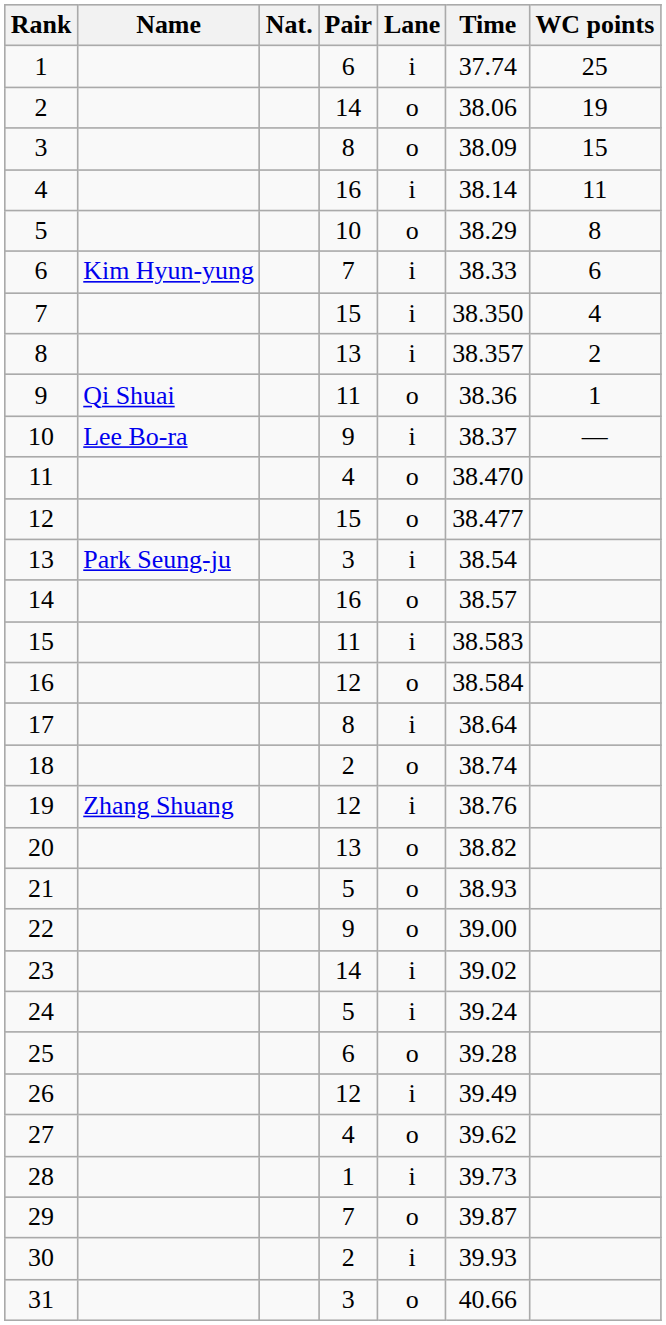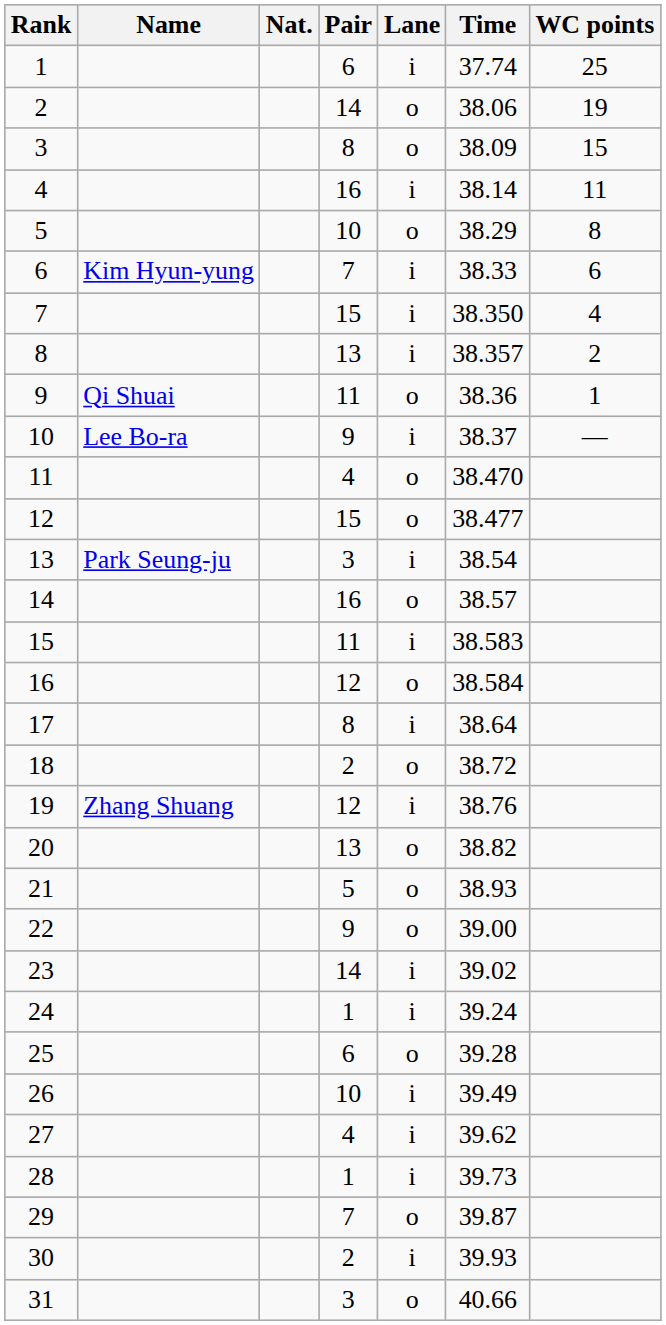 <table class="wikitable sortable" style="text-align:center">
 <tr>
 <th>Rank</th>
 <th>Name</th>
 <th>Nat.</th>
 <th>Pair</th>
 <th>Lane</th>
 <th>Time</th>
 <th>WC points</th>
 </tr>
 <tr>
 <td>1</td>
 <td align=left></td>
 <td></td>
 <td>6</td>
 <td>i</td>
 <td>37.74</td>
 <td>25</td>
 </tr>
 <tr>
 <td>2</td>
 <td align=left></td>
 <td></td>
 <td>14</td>
 <td>o</td>
 <td>38.06</td>
 <td>19</td>
 </tr>
 <tr>
 <td>3</td>
 <td align=left></td>
 <td></td>
 <td>8</td>
 <td>o</td>
 <td>38.09</td>
 <td>15</td>
 </tr>
 <tr>
 <td>4</td>
 <td align=left></td>
 <td></td>
 <td>16</td>
 <td>i</td>
 <td>38.14</td>
 <td>11</td>
 </tr>
 <tr>
 <td>5</td>
 <td align=left></td>
 <td></td>
 <td>10</td>
 <td>o</td>
 <td>38.29</td>
 <td>8</td>
 </tr>
 <tr>
 <td>6</td>
 <td align=left><a href='#'>Kim Hyun-yung</a></td>
 <td></td>
 <td>7</td>
 <td>i</td>
 <td>38.33</td>
 <td>6</td>
 </tr>
 <tr>
 <td>7</td>
 <td align=left></td>
 <td></td>
 <td>15</td>
 <td>i</td>
 <td>38.350</td>
 <td>4</td>
 </tr>
 <tr>
 <td>8</td>
 <td align=left></td>
 <td></td>
 <td>13</td>
 <td>i</td>
 <td>38.357</td>
 <td>2</td>
 </tr>
 <tr>
 <td>9</td>
 <td align=left><a href='#'>Qi Shuai</a></td>
 <td></td>
 <td>11</td>
 <td>o</td>
 <td>38.36</td>
 <td>1</td>
 </tr>
 <tr>
 <td>10</td>
 <td align=left><a href='#'>Lee Bo-ra</a></td>
 <td></td>
 <td>9</td>
 <td>i</td>
 <td>38.37</td>
 <td>—</td>
 </tr>
 <tr>
 <td>11</td>
 <td align=left></td>
 <td></td>
 <td>4</td>
 <td>o</td>
 <td>38.470</td>
 <td></td>
 </tr>
 <tr>
 <td>12</td>
 <td align=left></td>
 <td></td>
 <td>15</td>
 <td>o</td>
 <td>38.477</td>
 <td></td>
 </tr>
 <tr>
 <td>13</td>
 <td align=left><a href='#'>Park Seung-ju</a></td>
 <td></td>
 <td>3</td>
 <td>i</td>
 <td>38.54</td>
 <td></td>
 </tr>
 <tr>
 <td>14</td>
 <td align=left></td>
 <td></td>
 <td>16</td>
 <td>o</td>
 <td>38.57</td>
 <td></td>
 </tr>
 <tr>
 <td>15</td>
 <td align=left></td>
 <td></td>
 <td>11</td>
 <td>i</td>
 <td>38.583</td>
 <td></td>
 </tr>
 <tr>
 <td>16</td>
 <td align=left></td>
 <td></td>
 <td>12</td>
 <td>o</td>
 <td>38.584</td>
 <td></td>
 </tr>
 <tr>
 <td>17</td>
 <td align=left></td>
 <td></td>
 <td>8</td>
 <td>i</td>
 <td>38.64</td>
 <td></td>
 </tr>
 <tr>
 <td>18</td>
 <td align=left></td>
 <td></td>
 <td>2</td>
 <td>o</td>
-<td>38.74</td>
+<td>38.72</td>
 <td></td>
 </tr>
 <tr>
 <td>19</td>
 <td align=left><a href='#'>Zhang Shuang</a></td>
 <td></td>
 <td>12</td>
 <td>i</td>
 <td>38.76</td>
 <td></td>
 </tr>
 <tr>
 <td>20</td>
 <td align=left></td>
 <td></td>
 <td>13</td>
 <td>o</td>
 <td>38.82</td>
 <td></td>
 </tr>
 <tr>
 <td>21</td>
 <td align=left></td>
 <td></td>
 <td>5</td>
 <td>o</td>
 <td>38.93</td>
 <td></td>
 </tr>
 <tr>
 <td>22</td>
 <td align=left></td>
 <td></td>
 <td>9</td>
 <td>o</td>
 <td>39.00</td>
 <td></td>
 </tr>
 <tr>
 <td>23</td>
 <td align=left></td>
 <td></td>
 <td>14</td>
 <td>i</td>
 <td>39.02</td>
 <td></td>
 </tr>
 <tr>
 <td>24</td>
 <td align=left></td>
 <td></td>
-<td>5</td>
+<td>1</td>
 <td>i</td>
 <td>39.24</td>
 <td></td>
 </tr>
 <tr>
 <td>25</td>
 <td align=left></td>
 <td></td>
 <td>6</td>
 <td>o</td>
 <td>39.28</td>
 <td></td>
 </tr>
 <tr>
 <td>26</td>
 <td align=left></td>
 <td></td>
-<td>12</td>
+<td>10</td>
 <td>i</td>
 <td>39.49</td>
 <td></td>
 </tr>
 <tr>
 <td>27</td>
 <td align=left></td>
 <td></td>
 <td>4</td>
-<td>o</td>
+<td>i</td>
 <td>39.62</td>
 <td></td>
 </tr>
 <tr>
 <td>28</td>
 <td align=left></td>
 <td></td>
 <td>1</td>
 <td>i</td>
 <td>39.73</td>
 <td></td>
 </tr>
 <tr>
 <td>29</td>
 <td align=left></td>
 <td></td>
 <td>7</td>
 <td>o</td>
 <td>39.87</td>
 <td></td>
 </tr>
 <tr>
 <td>30</td>
 <td align=left></td>
 <td></td>
 <td>2</td>
 <td>i</td>
 <td>39.93</td>
 <td></td>
 </tr>
 <tr>
 <td>31</td>
 <td align=left></td>
 <td></td>
 <td>3</td>
 <td>o</td>
 <td>40.66</td>
 <td></td>
 </tr>
 </table>
